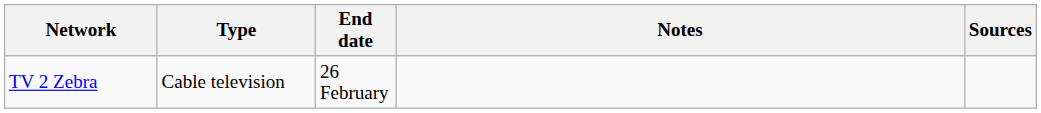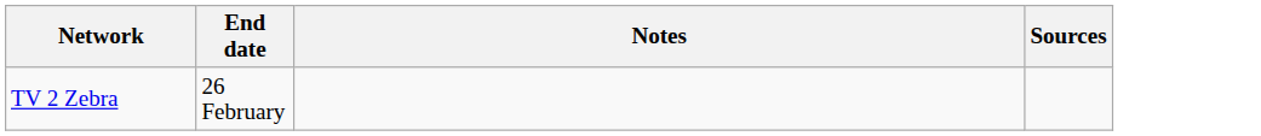 <table class="wikitable">
 <tr>
 <th style="text-align:center; width:125px">Network</th>
-<th style="text-align:center; width:130px">Type</th>
 <th style="text-align:center; width:60px">End date</th>
 <th style="text-align:center; width:500px">Notes</th>
 <th style="text-align:center; width:30px">Sources</th>
 </tr>
 <tr>
 <td><a href='#'>TV 2 Zebra</a></td>
-<td>Cable television</td>
 <td>26 February</td>
 <td></td>
 <td></td>
 </tr>
 </table>
